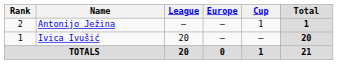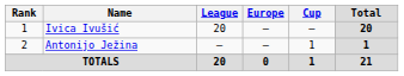 <table class="wikitable" style="font-size: 95%; text-align: center;">
 <tr>
 <th width=40>Rank</th>
 <th width=180>Name</th>
 <th width=50><a href='#'>League</a></th>
 <th width=50><a href='#'>Europe</a></th>
 <th width=50><a href='#'>Cup</a></th>
 <th width=70 style="background: #DCDCDC">Total</th>
 </tr>
 <tr>
+<td rowspan=1>1</td>
+<td style="text-align:left;"> <a href='#'>Ivica Ivušić</a></td>
+<td>20</td>
+<td>–</td>
+<td>–</td>
+<th style="background: #DCDCDC">20</th>
+</tr>
+<tr>
 <td rowspan=1>2</td>
 <td style="text-align:left;"> <a href='#'>Antonijo Ježina</a></td>
 <td>–</td>
 <td>–</td>
 <td>1</td>
 <th style="background: #DCDCDC">1</th>
-</tr>
-<tr>
-<td rowspan=1>1</td>
-<td style="text-align:left;"> <a href='#'>Ivica Ivušić</a></td>
-<td>20</td>
-<td>–</td>
-<td>–</td>
-<th style="background: #DCDCDC">20</th>
 </tr>
 <tr>
 <th colspan="2" align="center" style="background: #DCDCDC">TOTALS</th>
 <th style="background: #DCDCDC">20</th>
 <th style="background: #DCDCDC">0</th>
 <th style="background: #DCDCDC">1</th>
 <th style="background: #DCDCDC">21</th>
 </tr>
 </table>
